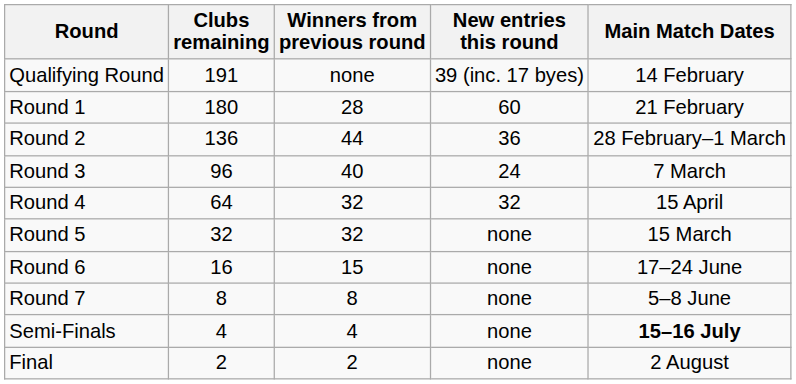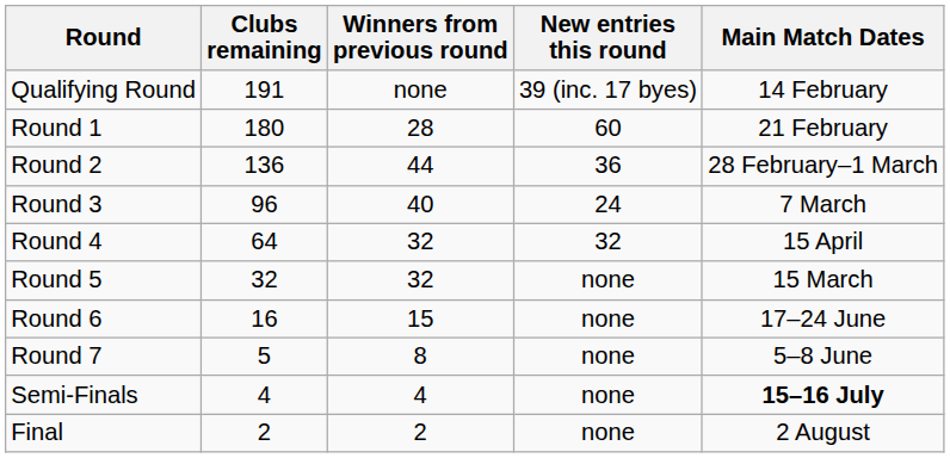 <table class="wikitable">
 <tr>
 <th>Round</th>
 <th>Clubs<br>remaining</th>
 <th>Winners from<br>previous round</th>
 <th>New entries<br>this round</th>
 <th>Main Match Dates</th>
 </tr>
 <tr>
 <td>Qualifying Round</td>
 <td style="text-align:center;">191</td>
 <td style="text-align:center;">none</td>
 <td style="text-align:center;">39 (inc. 17 byes)</td>
 <td style="text-align:center;">14 February</td>
 </tr>
 <tr>
 <td>Round 1</td>
 <td style="text-align:center;">180</td>
 <td style="text-align:center;">28</td>
 <td style="text-align:center;">60</td>
 <td style="text-align:center;">21 February</td>
 </tr>
 <tr>
 <td>Round 2</td>
 <td style="text-align:center;">136</td>
 <td style="text-align:center;">44</td>
 <td style="text-align:center;">36</td>
 <td style="text-align:center;">28 February–1 March</td>
 </tr>
 <tr>
 <td>Round 3</td>
 <td style="text-align:center;">96</td>
 <td style="text-align:center;">40</td>
 <td style="text-align:center;">24</td>
 <td style="text-align:center;">7 March</td>
 </tr>
 <tr>
 <td>Round 4</td>
 <td style="text-align:center;">64</td>
 <td style="text-align:center;">32</td>
 <td style="text-align:center;">32</td>
 <td style="text-align:center;">15 April</td>
 </tr>
 <tr>
 <td>Round 5</td>
 <td style="text-align:center;">32</td>
 <td style="text-align:center;">32</td>
 <td style="text-align:center;">none</td>
 <td style="text-align:center;">15 March</td>
 </tr>
 <tr>
 <td>Round 6</td>
 <td style="text-align:center;">16</td>
 <td style="text-align:center;">15</td>
 <td style="text-align:center;">none</td>
 <td style="text-align:center;">17–24 June</td>
 </tr>
 <tr>
 <td>Round 7</td>
-<td style="text-align:center;">8</td>
+<td style="text-align:center;">5</td>
 <td style="text-align:center;">8</td>
 <td style="text-align:center;">none</td>
 <td style="text-align:center;">5–8 June</td>
 </tr>
 <tr>
 <td>Semi-Finals</td>
 <td style="text-align:center;">4</td>
 <td style="text-align:center;">4</td>
 <td style="text-align:center;">none</td>
 <td style="text-align:center;"><strong>15–16 July</strong></td>
 </tr>
 <tr>
 <td>Final</td>
 <td style="text-align:center;">2</td>
 <td style="text-align:center;">2</td>
 <td style="text-align:center;">none</td>
 <td style="text-align:center;">2 August</td>
 </tr>
 </table>
